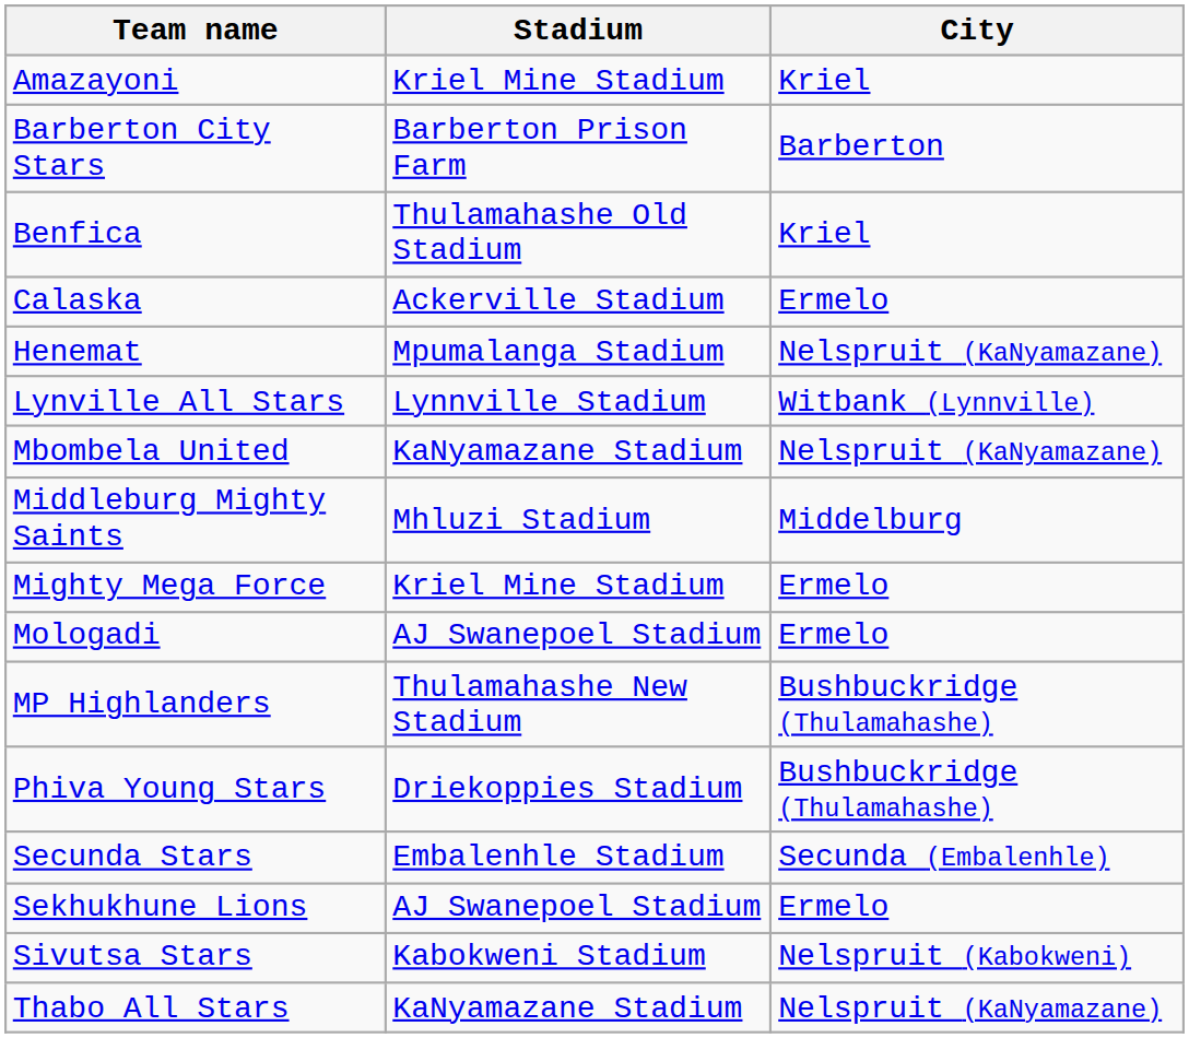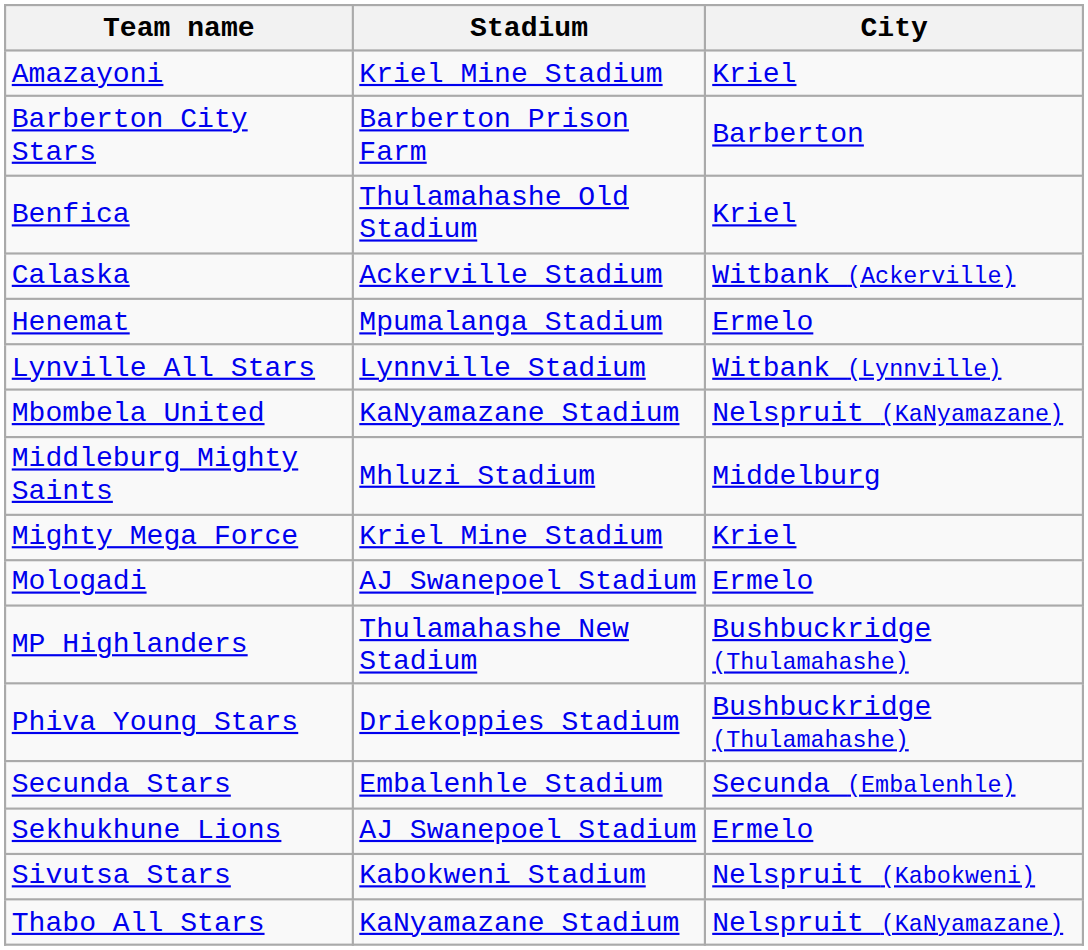 <table class="wikitable sortable" style="width:500px;">
 <tr>
 <th>Team name</th>
 <th>Stadium</th>
 <th>City</th>
 </tr>
 <tr>
 <td><a href='#'>Amazayoni</a></td>
 <td><a href='#'>Kriel Mine Stadium</a></td>
 <td><a href='#'>Kriel</a> </td>
 </tr>
 <tr>
 <td><a href='#'>Barberton City Stars</a></td>
 <td><a href='#'>Barberton Prison Farm</a></td>
 <td><a href='#'>Barberton</a></td>
 </tr>
 <tr>
 <td><a href='#'>Benfica</a></td>
 <td><a href='#'>Thulamahashe Old Stadium</a> </td>
 <td><a href='#'>Kriel</a> </td>
 </tr>
 <tr>
 <td><a href='#'>Calaska</a></td>
 <td><a href='#'>Ackerville Stadium</a> </td>
-<td><a href='#'>Ermelo</a></td>
+<td><a href='#'>Witbank <small>(Ackerville)</small></a></td>
 </tr>
 <tr>
 <td><a href='#'>Henemat</a></td>
 <td><a href='#'>Mpumalanga Stadium</a></td>
-<td><a href='#'>Nelspruit <small>(KaNyamazane)</small></a></td>
+<td><a href='#'>Ermelo</a></td>
 </tr>
 <tr>
 <td><a href='#'>Lynville All Stars</a></td>
 <td><a href='#'>Lynnville Stadium</a> </td>
 <td><a href='#'>Witbank <small>(Lynnville)</small></a></td>
 </tr>
 <tr>
 <td><a href='#'>Mbombela United</a></td>
 <td><a href='#'>KaNyamazane Stadium</a></td>
 <td><a href='#'>Nelspruit <small>(KaNyamazane)</small></a></td>
 </tr>
 <tr>
 <td><a href='#'>Middleburg Mighty Saints</a></td>
 <td><a href='#'>Mhluzi Stadium</a></td>
 <td><a href='#'>Middelburg</a></td>
 </tr>
 <tr>
 <td><a href='#'>Mighty Mega Force</a></td>
 <td><a href='#'>Kriel Mine Stadium</a></td>
-<td><a href='#'>Ermelo</a></td>
+<td><a href='#'>Kriel</a> </td>
 </tr>
 <tr>
 <td><a href='#'>Mologadi</a></td>
 <td><a href='#'>AJ Swanepoel Stadium</a></td>
 <td><a href='#'>Ermelo</a></td>
 </tr>
 <tr>
 <td><a href='#'>MP Highlanders</a></td>
 <td><a href='#'>Thulamahashe New Stadium</a> </td>
 <td><a href='#'>Bushbuckridge <small>(Thulamahashe)</small></a></td>
 </tr>
 <tr>
 <td><a href='#'>Phiva Young Stars</a></td>
 <td><a href='#'>Driekoppies Stadium</a></td>
 <td><a href='#'>Bushbuckridge <small>(Thulamahashe)</small></a></td>
 </tr>
 <tr>
 <td><a href='#'>Secunda Stars</a></td>
 <td><a href='#'>Embalenhle Stadium</a></td>
 <td><a href='#'>Secunda <small>(Embalenhle)</small></a></td>
 </tr>
 <tr>
 <td><a href='#'>Sekhukhune Lions</a></td>
 <td><a href='#'>AJ Swanepoel Stadium</a></td>
 <td><a href='#'>Ermelo</a></td>
 </tr>
 <tr>
 <td><a href='#'>Sivutsa Stars</a></td>
 <td><a href='#'>Kabokweni Stadium</a></td>
 <td><a href='#'>Nelspruit <small>(Kabokweni)</small></a></td>
 </tr>
 <tr>
 <td><a href='#'>Thabo All Stars</a></td>
 <td><a href='#'>KaNyamazane Stadium</a></td>
 <td><a href='#'>Nelspruit <small>(KaNyamazane)</small></a></td>
 </tr>
 </table>
